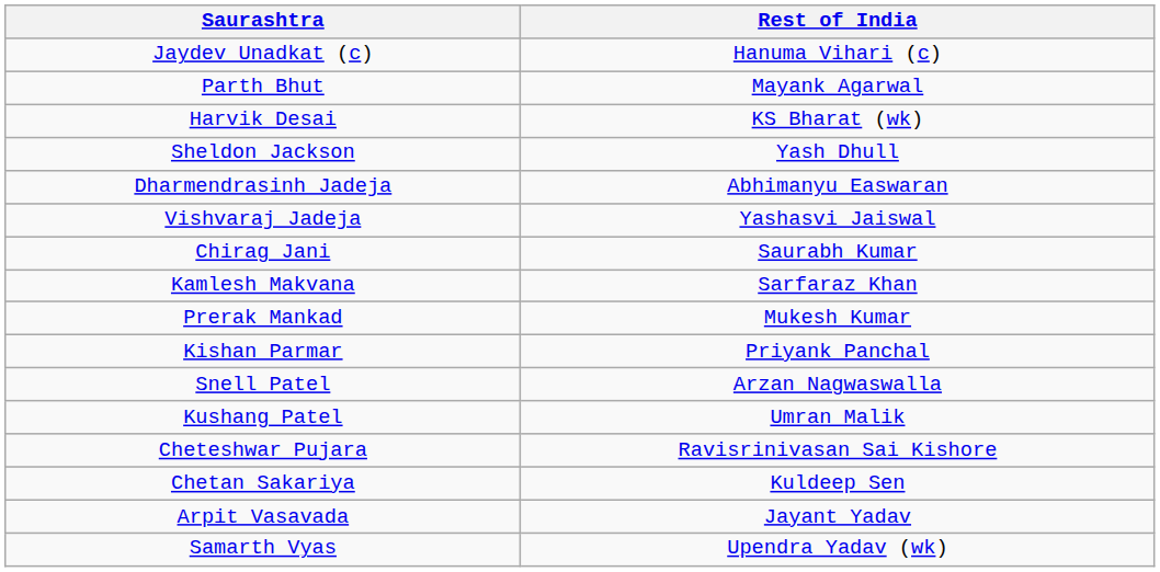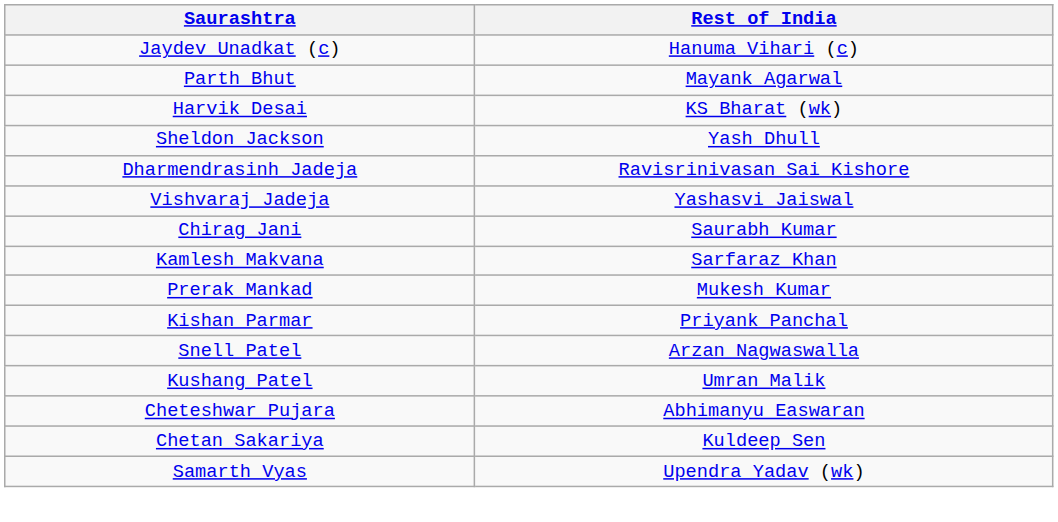 <table class="wikitable mw-collapsible" style="text-align:center; font-size:95%; width:55%;">
 <tr style="background:#efefef;">
 <th><a href='#'>Saurashtra</a></th>
 <th><a href='#'>Rest of India</a></th>
 </tr>
 <tr>
 <td><a href='#'>Jaydev Unadkat</a> (<a href='#'>c</a>)</td>
 <td><a href='#'>Hanuma Vihari</a> (<a href='#'>c</a>)</td>
 </tr>
 <tr>
 <td><a href='#'>Parth Bhut</a></td>
 <td><a href='#'>Mayank Agarwal</a></td>
 </tr>
 <tr>
 <td><a href='#'>Harvik Desai</a></td>
 <td><a href='#'>KS Bharat</a> (<a href='#'>wk</a>)</td>
 </tr>
 <tr>
 <td><a href='#'>Sheldon Jackson</a></td>
 <td><a href='#'>Yash Dhull</a></td>
 </tr>
 <tr>
 <td><a href='#'>Dharmendrasinh Jadeja</a></td>
-<td><a href='#'>Abhimanyu Easwaran</a></td>
+<td><a href='#'>Ravisrinivasan Sai Kishore</a></td>
 </tr>
 <tr>
 <td><a href='#'>Vishvaraj Jadeja</a></td>
 <td><a href='#'>Yashasvi Jaiswal</a></td>
 </tr>
 <tr>
 <td><a href='#'>Chirag Jani</a></td>
 <td><a href='#'>Saurabh Kumar</a></td>
 </tr>
 <tr>
 <td><a href='#'>Kamlesh Makvana</a></td>
 <td><a href='#'>Sarfaraz Khan</a></td>
 </tr>
 <tr>
 <td><a href='#'>Prerak Mankad</a></td>
 <td><a href='#'>Mukesh Kumar</a></td>
 </tr>
 <tr>
 <td><a href='#'>Kishan Parmar</a></td>
 <td><a href='#'>Priyank Panchal</a></td>
 </tr>
 <tr>
 <td><a href='#'>Snell Patel</a></td>
 <td><a href='#'>Arzan Nagwaswalla</a></td>
 </tr>
 <tr>
 <td><a href='#'>Kushang Patel</a></td>
 <td><a href='#'>Umran Malik</a></td>
 </tr>
 <tr>
 <td><a href='#'>Cheteshwar Pujara</a></td>
-<td><a href='#'>Ravisrinivasan Sai Kishore</a></td>
+<td><a href='#'>Abhimanyu Easwaran</a></td>
 </tr>
 <tr>
 <td><a href='#'>Chetan Sakariya</a></td>
 <td><a href='#'>Kuldeep Sen</a></td>
 </tr>
 <tr>
-<td><a href='#'>Arpit Vasavada</a></td>
-<td><a href='#'>Jayant Yadav</a></td>
-</tr>
-<tr>
 <td><a href='#'>Samarth Vyas</a></td>
 <td><a href='#'>Upendra Yadav</a> (<a href='#'>wk</a>)</td>
 </tr>
 </table>
